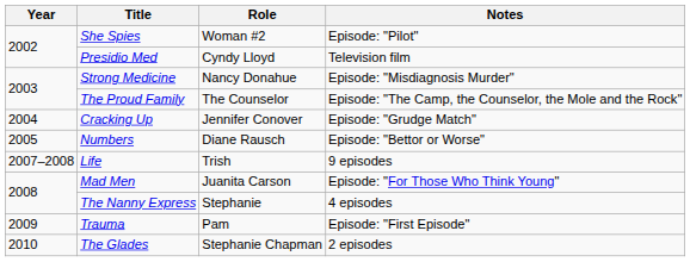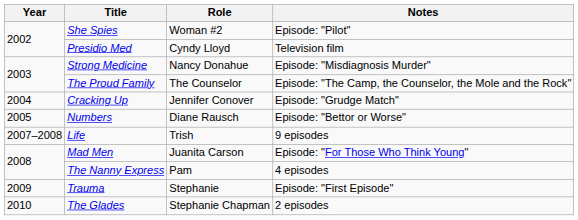 <table class="wikitable sortable">
 <tr>
 <th>Year</th>
 <th>Title</th>
 <th>Role</th>
 <th>Notes</th>
 </tr>
 <tr>
 <td rowspan="2">2002</td>
 <td><em><a href='#'>She Spies</a></em></td>
 <td>Woman #2</td>
 <td>Episode: "Pilot"</td>
 </tr>
 <tr>
 <td><em><a href='#'>Presidio Med</a></em></td>
 <td>Cyndy Lloyd</td>
 <td>Television film</td>
 </tr>
 <tr>
 <td rowspan="2">2003</td>
 <td><em><a href='#'>Strong Medicine</a></em></td>
 <td>Nancy Donahue</td>
 <td>Episode: "Misdiagnosis Murder"</td>
 </tr>
 <tr>
 <td><em><a href='#'>The Proud Family</a></em></td>
 <td>The Counselor</td>
 <td>Episode: "The Camp, the Counselor, the Mole and the Rock"</td>
 </tr>
 <tr>
 <td>2004</td>
 <td><a href='#'><em>Cracking Up</em></a></td>
 <td>Jennifer Conover</td>
 <td>Episode: "Grudge Match"</td>
 </tr>
 <tr>
 <td>2005</td>
 <td><a href='#'><em>Numbers</em></a></td>
 <td>Diane Rausch</td>
 <td>Episode: "Bettor or Worse"</td>
 </tr>
 <tr>
 <td>2007–2008</td>
 <td><a href='#'><em>Life</em></a></td>
 <td>Trish</td>
 <td>9 episodes</td>
 </tr>
 <tr>
 <td rowspan="2">2008</td>
 <td><em><a href='#'>Mad Men</a></em></td>
 <td>Juanita Carson</td>
 <td>Episode: "<a href='#'>For Those Who Think Young</a>"</td>
 </tr>
 <tr>
 <td><em><a href='#'>The Nanny Express</a></em></td>
-<td>Stephanie</td>
+<td>Pam</td>
 <td>4 episodes</td>
 </tr>
 <tr>
 <td>2009</td>
 <td><a href='#'><em>Trauma</em></a></td>
-<td>Pam</td>
+<td>Stephanie</td>
 <td>Episode: "First Episode"</td>
 </tr>
 <tr>
 <td>2010</td>
 <td><a href='#'><em>The Glades</em></a></td>
 <td>Stephanie Chapman</td>
 <td>2 episodes</td>
 </tr>
 </table>
